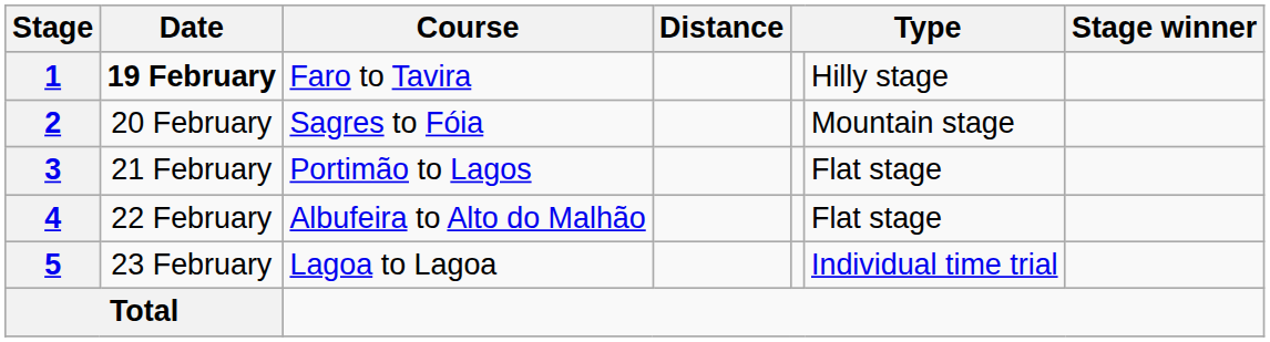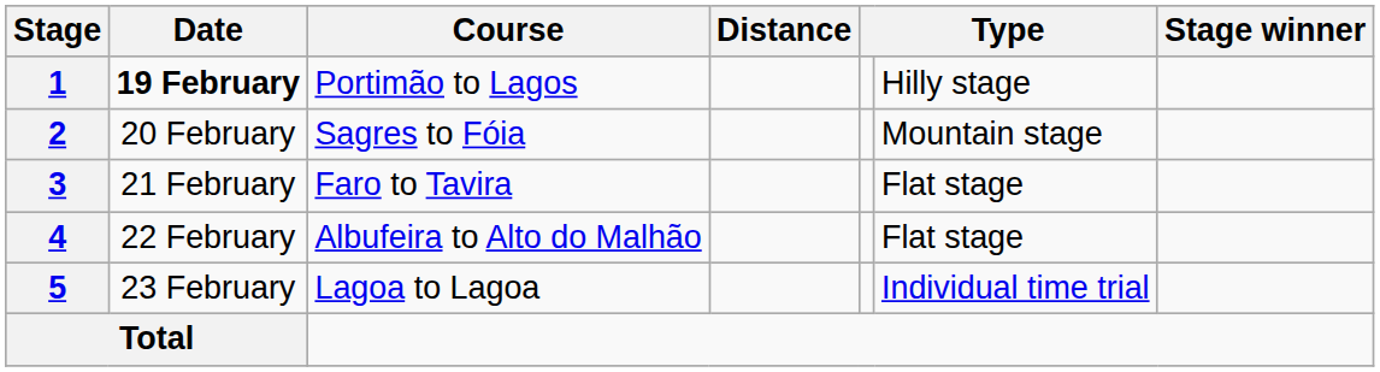 <table class="wikitable">
 <tr>
 <th scope="col">Stage</th>
 <th scope="col">Date</th>
 <th scope="col">Course</th>
 <th scope="col">Distance</th>
 <th scope="col" colspan="2">Type</th>
 <th scope="col">Stage winner</th>
 </tr>
 <tr>
 <th scope="row" style="text-align:center;"><a href='#'>1</a></th>
 <td style="text-align:center;"><strong>19 February</strong></td>
-<td><a href='#'>Faro</a> to <a href='#'>Tavira</a></td>
+<td><a href='#'>Portimão</a> to <a href='#'>Lagos</a></td>
 <td style="text-align:center;"></td>
 <td></td>
 <td>Hilly stage</td>
 <td></td>
 </tr>
 <tr>
 <th scope="row" style="text-align:center;"><a href='#'>2</a></th>
 <td style="text-align:center;">20 February</td>
 <td><a href='#'>Sagres</a> to <a href='#'>Fóia</a></td>
 <td style="text-align:center;"></td>
 <td></td>
 <td>Mountain stage</td>
 <td></td>
 </tr>
 <tr>
 <th scope="row" style="text-align:center;"><a href='#'>3</a></th>
 <td style="text-align:center;">21 February</td>
-<td><a href='#'>Portimão</a> to <a href='#'>Lagos</a></td>
+<td><a href='#'>Faro</a> to <a href='#'>Tavira</a></td>
 <td style="text-align:center;"></td>
 <td></td>
 <td>Flat stage</td>
 <td></td>
 </tr>
 <tr>
 <th scope="row" style="text-align:center;"><a href='#'>4</a></th>
 <td style="text-align:center;">22 February</td>
 <td><a href='#'>Albufeira</a> to <a href='#'>Alto do Malhão</a></td>
 <td style="text-align:center;"></td>
 <td></td>
 <td>Flat stage</td>
 <td></td>
 </tr>
 <tr>
 <th scope="row" style="text-align:center;"><a href='#'>5</a></th>
 <td style="text-align:center;">23 February</td>
 <td><a href='#'>Lagoa</a> to Lagoa</td>
 <td style="text-align:center;"></td>
 <td></td>
 <td><a href='#'>Individual time trial</a></td>
 <td></td>
 </tr>
 <tr>
 <th colspan="2">Total</th>
 <td colspan="5" style="text-align:center;"></td>
 </tr>
 </table>
